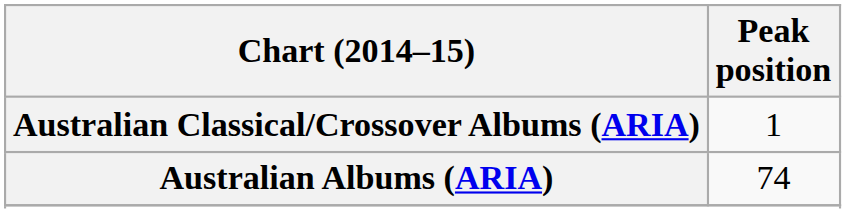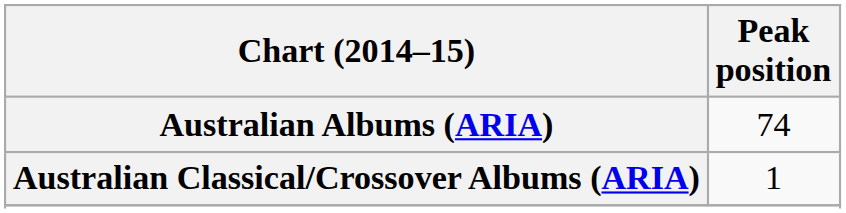 <table class="wikitable plainrowheaders sortable">
 <tr>
 <th scope="col">Chart (2014–15)</th>
 <th scope="col">Peak<br>position</th>
 </tr>
 <tr>
+<th scope="row">Australian Albums (<a href='#'>ARIA</a>)</th>
+<td align=center>74</td>
+</tr>
+<tr>
 <th scope="row">Australian Classical/Crossover Albums (<a href='#'>ARIA</a>)</th>
 <td align=center>1</td>
-</tr>
-<tr>
-<th scope="row">Australian Albums (<a href='#'>ARIA</a>)</th>
-<td align=center>74</td>
 </tr>
 <tr>
 </tr>
 <tr>
 </tr>
 <tr>
 </tr>
 <tr>
 </tr>
 <tr>
 </tr>
 <tr>
 </tr>
 <tr>
 </tr>
 </table>
